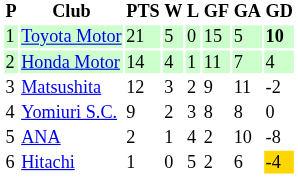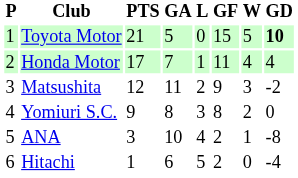 <table>
 <tr>
 <th>P</th>
 <th>Club</th>
 <th>PTS</th>
-<th>W</th>
+<th>GA</th>
 <th>L</th>
 <th>GF</th>
-<th>GA</th>
+<th>W</th>
 <th>GD</th>
 </tr>
 <tr bgcolor="#ccffcc">
 <td>1</td>
 <td><a href='#'>Toyota Motor</a></td>
 <td>21</td>
 <td>5</td>
 <td>0</td>
 <td>15</td>
 <td>5</td>
 <td><strong>10</strong></td>
 </tr>
 <tr bgcolor="#ccffcc">
 <td>2</td>
 <td><a href='#'>Honda Motor</a></td>
-<td>14</td>
-<td>4</td>
+<td>17</td>
+<td>7</td>
 <td>1</td>
 <td>11</td>
-<td>7</td>
+<td>4</td>
 <td>4</td>
 </tr>
 <tr>
 <td>3</td>
 <td><a href='#'>Matsushita</a></td>
 <td>12</td>
-<td>3</td>
+<td>11</td>
 <td>2</td>
 <td>9</td>
-<td>11</td>
+<td>3</td>
 <td>-2</td>
 </tr>
 <tr>
 <td>4</td>
 <td><a href='#'>Yomiuri S.C.</a></td>
 <td>9</td>
-<td>2</td>
+<td>8</td>
 <td>3</td>
 <td>8</td>
-<td>8</td>
+<td>2</td>
 <td>0</td>
 </tr>
 <tr>
 <td>5</td>
 <td><a href='#'>ANA</a></td>
+<td>3</td>
+<td>10</td>
+<td>4</td>
 <td>2</td>
 <td>1</td>
-<td>4</td>
-<td>2</td>
-<td>10</td>
 <td>-8</td>
 </tr>
 <tr>
 <td>6</td>
 <td><a href='#'>Hitachi</a></td>
 <td>1</td>
-<td>0</td>
+<td>6</td>
 <td>5</td>
 <td>2</td>
-<td>6</td>
-<td style="background: gold;">-4</td>
+<td>0</td>
+<td>-4</td>
 </tr>
 </table>
